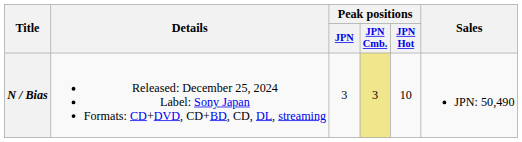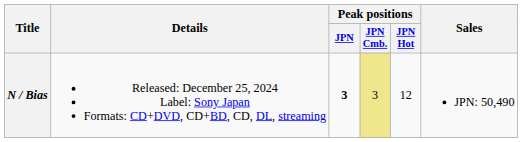 <table class="wikitable plainrowheaders" style="text-align:center">
 <tr>
 <th scope="col" rowspan="2">Title</th>
 <th scope="col" rowspan="2">Details</th>
 <th scope="col" colspan="3">Peak positions</th>
 <th scope="col" rowspan="2">Sales</th>
 </tr>
 <tr>
 <th scope="col" style="width:2.5em;font-size:85%"><a href='#'>JPN</a><br></th>
 <th scope="col" style="width:2.5em;font-size:85%"><a href='#'>JPN<br>Cmb.</a><br></th>
 <th scope="col" style="width:2.5em;font-size:85%"><a href='#'>JPN<br>Hot</a><br></th>
 </tr>
 <tr>
 <th scope="row"><em>N / Bias</em></th>
 <td><br><ul><li>Released: December 25, 2024</li><li>Label: <a href='#'>Sony Japan</a></li><li>Formats: <a href='#'>CD</a>+<a href='#'>DVD</a>, CD+<a href='#'>BD</a>, CD, <a href='#'>DL</a>, <a href='#'>streaming</a></li></ul></td>
-<td>3</td>
+<td><strong>3</strong></td>
 <td style="background: khaki;">3</td>
-<td>10</td>
+<td>12</td>
 <td><br><ul><li>JPN: 50,490</li></ul></td>
 </tr>
 </table>
